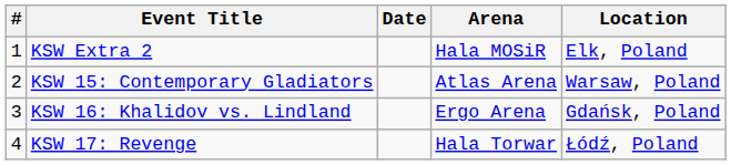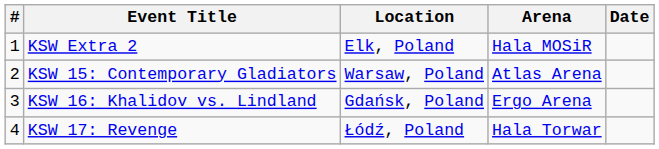 <table class="sortable wikitable succession-box" style="margin:1.0em auto; font-size:90%;">
 <tr>
 <th scope="col">#</th>
 <th scope="col">Event Title</th>
+<th scope="col">Location</th>
+<th scope="col">Arena</th>
 <th scope="col">Date</th>
-<th scope="col">Arena</th>
-<th scope="col">Location</th>
 </tr>
 <tr>
 <td align=center>1</td>
 <td><a href='#'>KSW Extra 2</a></td>
+<td> <a href='#'>Elk</a>, <a href='#'>Poland</a></td>
+<td><a href='#'>Hala MOSiR</a></td>
 <td></td>
-<td><a href='#'>Hala MOSiR</a></td>
-<td> <a href='#'>Elk</a>, <a href='#'>Poland</a></td>
 </tr>
 <tr>
 <td align=center>2</td>
 <td><a href='#'>KSW 15: Contemporary Gladiators</a></td>
+<td> <a href='#'>Warsaw</a>, <a href='#'>Poland</a></td>
+<td><a href='#'>Atlas Arena</a></td>
 <td></td>
-<td><a href='#'>Atlas Arena</a></td>
-<td> <a href='#'>Warsaw</a>, <a href='#'>Poland</a></td>
 </tr>
 <tr>
 <td align=center>3</td>
 <td><a href='#'>KSW 16: Khalidov vs. Lindland</a></td>
+<td> <a href='#'>Gdańsk</a>, <a href='#'>Poland</a></td>
+<td><a href='#'>Ergo Arena</a></td>
 <td></td>
-<td><a href='#'>Ergo Arena</a></td>
-<td> <a href='#'>Gdańsk</a>, <a href='#'>Poland</a></td>
 </tr>
 <tr>
 <td align=center>4</td>
 <td><a href='#'>KSW 17: Revenge</a></td>
+<td> <a href='#'>Łódź</a>, <a href='#'>Poland</a></td>
+<td><a href='#'>Hala Torwar</a></td>
 <td></td>
-<td><a href='#'>Hala Torwar</a></td>
-<td> <a href='#'>Łódź</a>, <a href='#'>Poland</a></td>
 </tr>
 </table>
